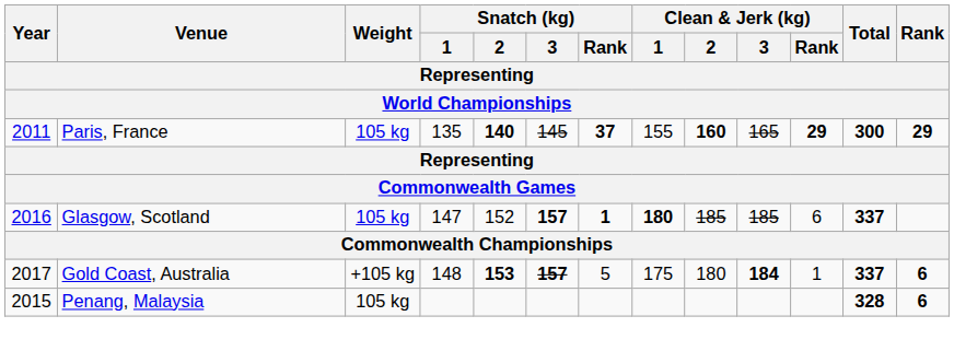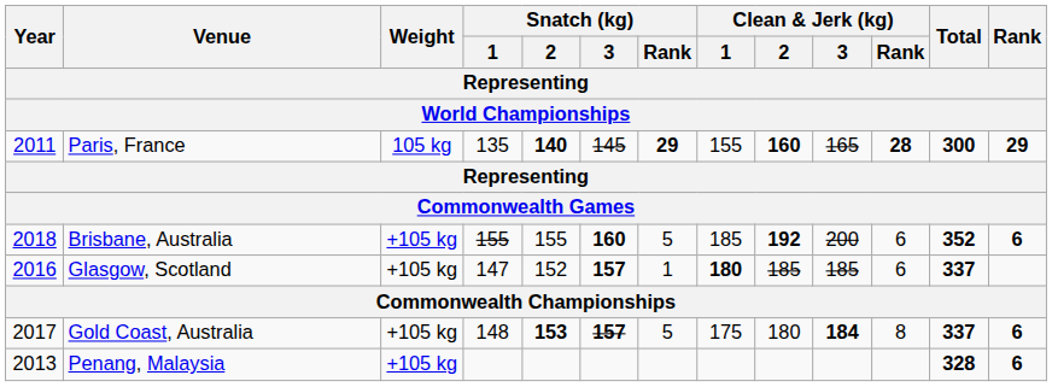 <table class = "wikitable" style="text-align:center;">
 <tr>
 <th rowspan=2 width=40>Year</th>
 <th rowspan=2 width=250>Venue</th>
 <th rowspan=2 width=60>Weight</th>
 <th colspan=4>Snatch (kg)</th>
 <th colspan=4>Clean & Jerk (kg)</th>
 <th rowspan=2 width=40>Total</th>
 <th rowspan=2 width=40>Rank</th>
 </tr>
 <tr>
 <th width=40>1</th>
 <th width=40>2</th>
 <th width=40>3</th>
 <th width=40>Rank</th>
 <th width=40>1</th>
 <th width=40>2</th>
 <th width=40>3</th>
 <th width=40>Rank</th>
 </tr>
 <tr>
 <th colspan=13>Representing </th>
 </tr>
 <tr>
 <th colspan=13><a href='#'>World Championships</a></th>
 </tr>
 <tr>
 <td><a href='#'>2011</a></td>
 <td align=left> <a href='#'>Paris</a>, France</td>
 <td><a href='#'>105 kg</a></td>
 <td>135</td>
 <td><strong>140</strong></td>
 <td><s>145</s></td>
-<td><strong>37</strong></td>
+<td><strong>29</strong></td>
 <td>155</td>
 <td><strong>160</strong></td>
 <td><s>165</s></td>
-<td><strong>29</strong></td>
+<td><strong>28</strong></td>
 <td><strong>300</strong></td>
 <td><strong>29</strong></td>
 </tr>
 <tr>
 <th colspan=13>Representing </th>
 </tr>
 <tr>
 <th colspan=13><a href='#'>Commonwealth Games</a></th>
 </tr>
 <tr>
+<td><a href='#'>2018</a></td>
+<td align=left> <a href='#'>Brisbane</a>, Australia</td>
+<td><a href='#'>+105 kg</a></td>
+<td><s>155</s></td>
+<td>155</td>
+<td><strong>160</strong></td>
+<td>5</td>
+<td>185</td>
+<td><strong>192</strong></td>
+<td><s>200</s></td>
+<td>6</td>
+<td><strong>352</strong></td>
+<td><strong>6</strong></td>
+</tr>
+<tr>
 <td><a href='#'>2016</a></td>
 <td align=left> <a href='#'>Glasgow</a>, Scotland</td>
-<td><a href='#'>105 kg</a></td>
+<td>+105 kg</td>
 <td>147</td>
 <td>152</td>
 <td><strong>157</strong></td>
-<td><strong>1</strong></td>
+<td>1</td>
 <td><strong>180</strong></td>
 <td><s>185</s></td>
 <td><s>185</s></td>
 <td>6</td>
 <td><strong>337</strong></td>
 <td><strong></strong></td>
 </tr>
 <tr>
 <th colspan=13>Commonwealth Championships</th>
 </tr>
 <tr>
 <td>2017</td>
 <td align=left> <a href='#'>Gold Coast</a>, Australia</td>
 <td>+105 kg</td>
 <td>148</td>
 <td><strong>153</strong></td>
 <td><strong><s>157</s></strong></td>
 <td>5</td>
 <td>175</td>
 <td>180</td>
 <td><strong>184</strong></td>
-<td>1</td>
+<td>8</td>
 <td><strong>337</strong></td>
 <td><strong>6</strong></td>
 </tr>
 <tr>
-<td>2015</td>
+<td>2013</td>
 <td align=left> <a href='#'>Penang</a>, <a href='#'>Malaysia</a></td>
-<td>105 kg</td>
+<td><a href='#'>+105 kg</a></td>
 <td></td>
 <td></td>
 <td></td>
 <td></td>
 <td></td>
 <td></td>
 <td></td>
 <td></td>
 <td><strong>328</strong></td>
 <td><strong>6</strong></td>
 </tr>
 </table>
